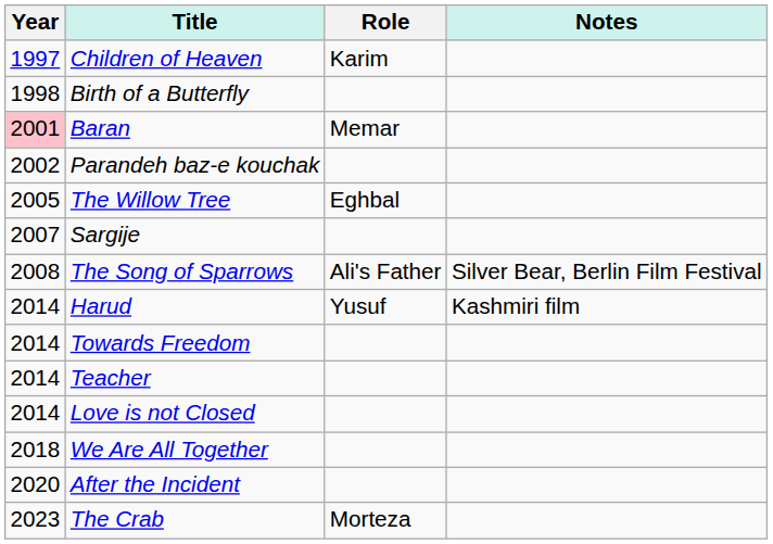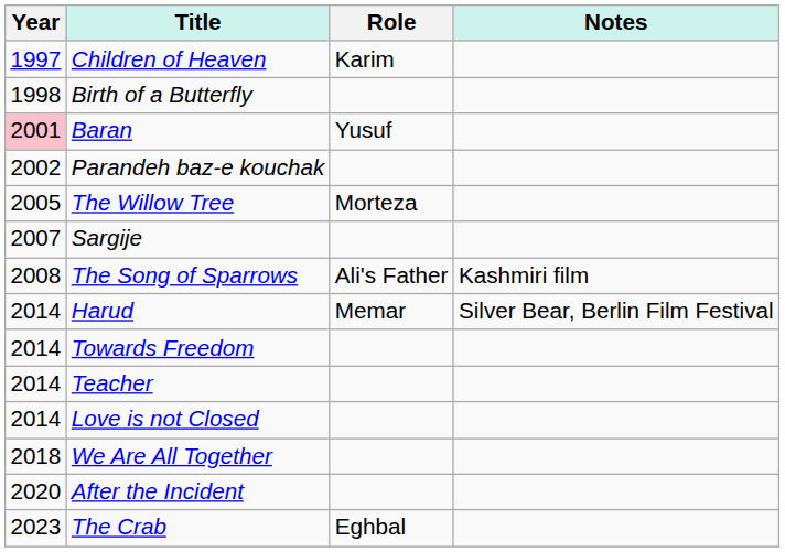 <table class="wikitable" style="font-size: 100%;">
 <tr>
 <th>Year</th>
 <th style="background:#CEF2EC;">Title</th>
 <th>Role</th>
 <th style="background:#CEF2EC;">Notes</th>
 </tr>
 <tr>
 <td><a href='#'>1997</a></td>
 <td><em><a href='#'>Children of Heaven</a></em></td>
 <td>Karim</td>
 <td></td>
 </tr>
 <tr>
 <td>1998</td>
 <td><em>Birth of a Butterfly</em></td>
 <td></td>
 <td></td>
 </tr>
 <tr>
 <td style="background: pink;">2001</td>
 <td><em><a href='#'>Baran</a></em></td>
-<td>Memar</td>
+<td>Yusuf</td>
 <td></td>
 </tr>
 <tr>
 <td>2002</td>
 <td><em>Parandeh baz-e kouchak</em></td>
 <td></td>
 <td></td>
 </tr>
 <tr>
 <td>2005</td>
 <td><em><a href='#'>The Willow Tree</a></em></td>
-<td>Eghbal</td>
+<td>Morteza</td>
 <td></td>
 </tr>
 <tr>
 <td>2007</td>
 <td><em>Sargije</em></td>
 <td></td>
 <td></td>
 </tr>
 <tr>
 <td>2008</td>
 <td><em><a href='#'>The Song of Sparrows</a></em></td>
 <td>Ali's Father</td>
-<td>Silver Bear, Berlin Film Festival</td>
+<td>Kashmiri film</td>
 </tr>
 <tr>
 <td>2014</td>
 <td><em><a href='#'>Harud</a></em></td>
-<td>Yusuf</td>
-<td>Kashmiri film</td>
+<td>Memar</td>
+<td>Silver Bear, Berlin Film Festival</td>
 </tr>
 <tr>
 <td>2014</td>
 <td><em><a href='#'>Towards Freedom</a></em></td>
 <td></td>
 <td></td>
 </tr>
 <tr>
 <td>2014</td>
 <td><em><a href='#'>Teacher</a></em></td>
 <td></td>
 <td></td>
 </tr>
 <tr>
 <td>2014</td>
 <td><em><a href='#'>Love is not Closed</a></em></td>
 <td></td>
 <td></td>
 </tr>
 <tr>
 <td>2018</td>
 <td><em><a href='#'>We Are All Together</a></em></td>
 <td></td>
 <td></td>
 </tr>
 <tr>
 <td>2020</td>
 <td><em><a href='#'>After the Incident</a></em></td>
 <td></td>
 <td></td>
 </tr>
 <tr>
 <td>2023</td>
 <td><em><a href='#'>The Crab</a></em></td>
-<td>Morteza</td>
+<td>Eghbal</td>
 <td></td>
 </tr>
 </table>
